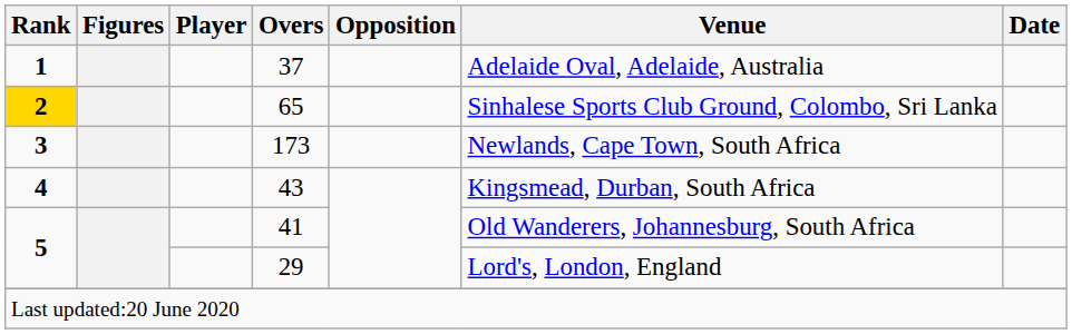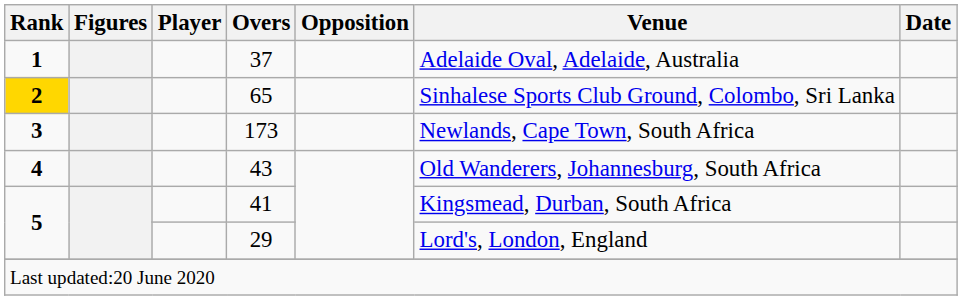 <table class="wikitable plainrowheaders sortable">
 <tr>
 <th scope=col>Rank</th>
 <th scope=col>Figures</th>
 <th scope=col>Player</th>
 <th scope=col>Overs</th>
 <th scope=col>Opposition</th>
 <th scope=col>Venue</th>
 <th scope=col>Date</th>
 </tr>
 <tr>
 <td scope=row style=text-align:center;><strong>1</strong></td>
 <th scope=row style=text-align:center;></th>
 <td></td>
 <td align=center>37</td>
 <td></td>
 <td><a href='#'>Adelaide Oval</a>, <a href='#'>Adelaide</a>, Australia</td>
 <td></td>
 </tr>
 <tr>
 <td align=center style="background: gold;"><strong>2</strong></td>
 <th scope=row style=text-align:center;></th>
 <td></td>
 <td align=center>65</td>
 <td></td>
 <td><a href='#'>Sinhalese Sports Club Ground</a>, <a href='#'>Colombo</a>, Sri Lanka</td>
 <td></td>
 </tr>
 <tr>
 <td align=center><strong>3</strong></td>
 <th scope=row style=text-align:center;></th>
 <td></td>
 <td align=center>173</td>
 <td></td>
 <td><a href='#'>Newlands</a>, <a href='#'>Cape Town</a>, South Africa</td>
 <td></td>
 </tr>
 <tr>
 <td align=center><strong>4</strong></td>
 <th scope=row style=text-align:center;></th>
 <td></td>
 <td align=center>43</td>
 <td rowspan=3></td>
-<td><a href='#'>Kingsmead</a>, <a href='#'>Durban</a>, South Africa</td>
+<td><a href='#'>Old Wanderers</a>, <a href='#'>Johannesburg</a>, South Africa</td>
 <td></td>
 </tr>
 <tr>
 <td align=center rowspan=2><strong>5</strong></td>
 <th scope=row style=text-align:center; rowspan=2></th>
 <td></td>
 <td align=center>41</td>
-<td><a href='#'>Old Wanderers</a>, <a href='#'>Johannesburg</a>, South Africa</td>
+<td><a href='#'>Kingsmead</a>, <a href='#'>Durban</a>, South Africa</td>
 <td></td>
 </tr>
 <tr>
 <td></td>
 <td align=center>29</td>
 <td><a href='#'>Lord's</a>, <a href='#'>London</a>, England</td>
 <td></td>
 </tr>
 <tr>
 </tr>
 <tr class=sortbottom>
 <td colspan=7><small>Last updated:20 June 2020</small></td>
 </tr>
 </table>
